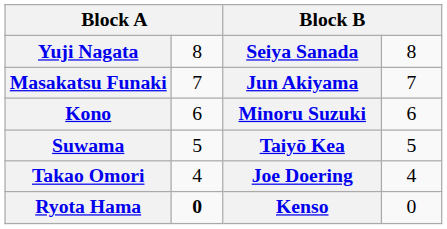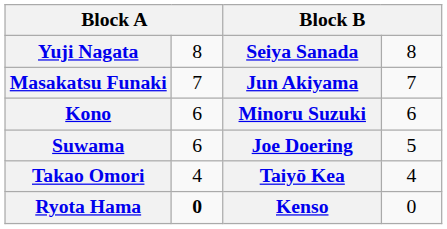 <table class="wikitable" style="margin: 1em auto 1em auto;text-align:center">
 <tr>
 <th colspan="2" style="width:50%">Block A</th>
 <th colspan="2" style="width:50%">Block B</th>
 </tr>
 <tr>
 <th><a href='#'>Yuji Nagata</a></th>
 <td style="width:35px">8</td>
 <th><a href='#'>Seiya Sanada</a></th>
 <td style="width:35px">8</td>
 </tr>
 <tr>
 <th><a href='#'>Masakatsu Funaki</a></th>
 <td>7</td>
 <th><a href='#'>Jun Akiyama</a></th>
 <td>7</td>
 </tr>
 <tr>
 <th><a href='#'>Kono</a></th>
 <td>6</td>
 <th><a href='#'>Minoru Suzuki</a></th>
 <td>6</td>
 </tr>
 <tr>
 <th><a href='#'>Suwama</a></th>
-<td>5</td>
-<th><a href='#'>Taiyō Kea</a></th>
+<td>6</td>
+<th><a href='#'>Joe Doering</a></th>
 <td>5</td>
 </tr>
 <tr>
 <th><a href='#'>Takao Omori</a></th>
 <td>4</td>
-<th><a href='#'>Joe Doering</a></th>
+<th><a href='#'>Taiyō Kea</a></th>
 <td>4</td>
 </tr>
 <tr>
 <th><a href='#'>Ryota Hama</a></th>
 <td><strong>0</strong></td>
 <th><a href='#'>Kenso</a></th>
 <td>0</td>
 </tr>
 </table>
